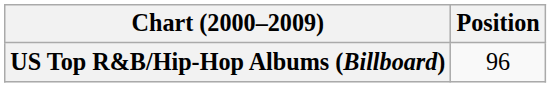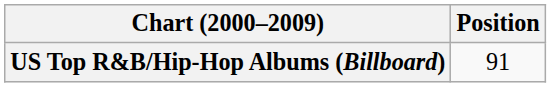 <table class="wikitable plainrowheaders" style="text-align:center">
 <tr>
 <th scope="col">Chart (2000–2009)</th>
 <th scope="col">Position</th>
 </tr>
 <tr>
 <th scope="row">US Top R&B/Hip-Hop Albums (<em>Billboard</em>)</th>
-<td>96</td>
+<td>91</td>
 </tr>
 </table>
